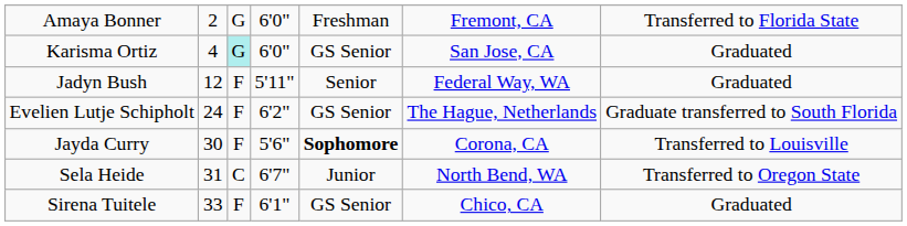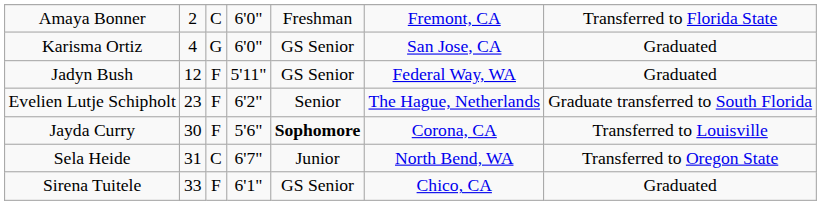 <table class="wikitable sortable" style="text-align: center">
 <tr align=center>
 </tr>
 <tr>
 <td>Amaya Bonner</td>
 <td>2</td>
-<td>G</td>
+<td>C</td>
 <td>6'0"</td>
 <td>Freshman</td>
 <td><a href='#'>Fremont, CA</a></td>
 <td>Transferred to <a href='#'>Florida State</a></td>
 </tr>
 <tr>
 <td>Karisma Ortiz</td>
 <td>4</td>
-<td style="background: paleturquoise;">G</td>
+<td>G</td>
 <td>6'0"</td>
 <td>GS Senior</td>
 <td><a href='#'>San Jose, CA</a></td>
 <td>Graduated</td>
 </tr>
 <tr>
 <td>Jadyn Bush</td>
 <td>12</td>
 <td>F</td>
 <td>5'11"</td>
-<td>Senior</td>
+<td>GS Senior</td>
 <td><a href='#'>Federal Way, WA</a></td>
 <td>Graduated</td>
 </tr>
 <tr>
 <td>Evelien Lutje Schipholt</td>
-<td>24</td>
+<td>23</td>
 <td>F</td>
 <td>6'2"</td>
-<td>GS Senior</td>
+<td>Senior</td>
 <td><a href='#'>The Hague, Netherlands</a></td>
 <td>Graduate transferred to <a href='#'>South Florida</a></td>
 </tr>
 <tr>
 <td>Jayda Curry</td>
 <td>30</td>
 <td>F</td>
 <td>5'6"</td>
 <td><strong>Sophomore</strong></td>
 <td><a href='#'>Corona, CA</a></td>
 <td>Transferred to <a href='#'>Louisville</a></td>
 </tr>
 <tr>
 <td>Sela Heide</td>
 <td>31</td>
 <td>C</td>
 <td>6'7"</td>
 <td>Junior</td>
 <td><a href='#'>North Bend, WA</a></td>
 <td>Transferred to <a href='#'>Oregon State</a></td>
 </tr>
 <tr>
 <td>Sirena Tuitele</td>
 <td>33</td>
 <td>F</td>
 <td>6'1"</td>
 <td>GS Senior</td>
 <td><a href='#'>Chico, CA</a></td>
 <td>Graduated</td>
 </tr>
 </table>
